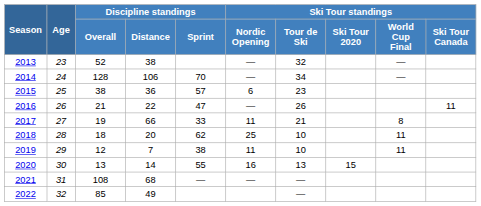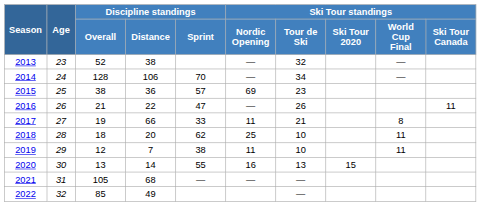 <table class="wikitable" style="font-size:95%; text-align:center; border:grey solid 1px; border-collapse:collapse; background:#ffffff;">
 <tr>
 <th style="background-color:#369; color:white; width:60px;" rowspan="2"> Season </th>
 <th style="background-color:#369; color:white; width:40px;" rowspan="2"> Age </th>
 <th style="background-color:#4180be; color:white;" colspan="3">Discipline standings</th>
 <th style="background-color:#4180be; color:white;" colspan="5">Ski Tour standings</th>
 </tr>
 <tr>
 <th style="background-color:#4180be; color:white; width:75px;">Overall</th>
 <th style="background-color:#4180be; color:white; width:75px;">Distance</th>
 <th style="background-color:#4180be; color:white; width:75px;">Sprint</th>
 <th style="background-color:#4180be; color:white; width:75px;">Nordic<br>Opening</th>
 <th style="background-color:#4180be; color:white; width:75px;">Tour de<br>Ski</th>
 <th style="background-color:#4180be; color:white; width:75px;">Ski Tour<br>2020</th>
 <th style="background-color:#4180be; color:white; width:75px;">World Cup<br>Final</th>
 <th style="background-color:#4180be; color:white; width:75px;">Ski Tour<br>Canada</th>
 </tr>
 <tr>
 <td><a href='#'>2013</a></td>
 <td><em>23</em></td>
 <td>52</td>
 <td>38</td>
 <td></td>
 <td>—</td>
 <td>32</td>
 <td></td>
 <td>—</td>
 <td></td>
 </tr>
 <tr>
 <td><a href='#'>2014</a></td>
 <td><em>24</em></td>
 <td>128</td>
 <td>106</td>
 <td>70</td>
 <td>—</td>
 <td>34</td>
 <td></td>
 <td>—</td>
 <td></td>
 </tr>
 <tr>
 <td><a href='#'>2015</a></td>
 <td><em>25</em></td>
 <td>38</td>
 <td>36</td>
 <td>57</td>
-<td>6</td>
+<td>69</td>
 <td>23</td>
 <td></td>
 <td></td>
 <td></td>
 </tr>
 <tr>
 <td><a href='#'>2016</a></td>
 <td><em>26</em></td>
 <td>21</td>
 <td>22</td>
 <td>47</td>
 <td>—</td>
 <td>26</td>
 <td></td>
 <td></td>
 <td>11</td>
 </tr>
 <tr>
 <td><a href='#'>2017</a></td>
 <td><em>27</em></td>
 <td>19</td>
 <td>66</td>
 <td>33</td>
 <td>11</td>
 <td>21</td>
 <td></td>
 <td>8</td>
 <td></td>
 </tr>
 <tr>
 <td><a href='#'>2018</a></td>
 <td><em>28</em></td>
 <td>18</td>
 <td>20</td>
 <td>62</td>
 <td>25</td>
 <td>10</td>
 <td></td>
 <td>11</td>
 <td></td>
 </tr>
 <tr>
 <td><a href='#'>2019</a></td>
 <td><em>29</em></td>
 <td>12</td>
 <td>7</td>
 <td>38</td>
 <td>11</td>
 <td>10</td>
 <td></td>
 <td>11</td>
 <td></td>
 </tr>
 <tr>
 <td><a href='#'>2020</a></td>
 <td><em>30</em></td>
 <td>13</td>
 <td>14</td>
 <td>55</td>
 <td>16</td>
 <td>13</td>
 <td>15</td>
 <td></td>
 <td></td>
 </tr>
 <tr>
 <td><a href='#'>2021</a></td>
 <td><em>31</em></td>
-<td>108</td>
+<td>105</td>
 <td>68</td>
 <td>—</td>
 <td>—</td>
 <td>—</td>
 <td></td>
 <td></td>
 <td></td>
 </tr>
 <tr>
 <td><a href='#'>2022</a></td>
 <td><em>32</em></td>
 <td>85</td>
 <td>49</td>
 <td></td>
 <td></td>
 <td>—</td>
 <td></td>
 <td></td>
 <td></td>
 </tr>
 </table>
